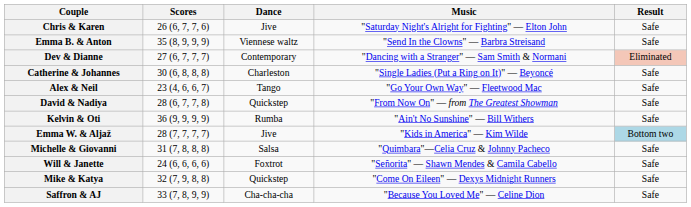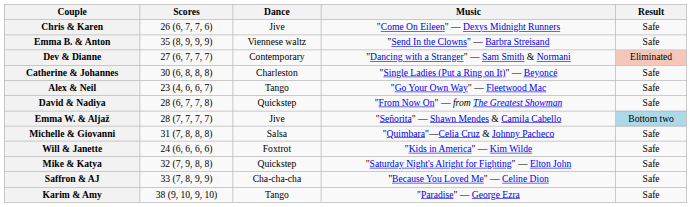 <table class="wikitable sortable" style="text-align:center; width: 90%">
 <tr>
 <th scope="col">Couple</th>
 <th scope="col">Scores</th>
 <th scope="col" class="unsortable">Dance</th>
 <th scope="col" class="unsortable">Music</th>
 <th scope="col" class="unsortable">Result</th>
 </tr>
 <tr>
 <th scope="row">Chris & Karen</th>
 <td>26 (6, 7, 7, 6)</td>
 <td>Jive</td>
-<td>"<a href='#'>Saturday Night's Alright for Fighting</a>" — <a href='#'>Elton John</a></td>
+<td>"<a href='#'>Come On Eileen</a>" — <a href='#'>Dexys Midnight Runners</a></td>
 <td>Safe</td>
 </tr>
 <tr>
 <th scope="row">Emma B. & Anton</th>
 <td>35 (8, 9, 9, 9)</td>
 <td>Viennese waltz</td>
 <td>"<a href='#'>Send In the Clowns</a>" — <a href='#'>Barbra Streisand</a></td>
 <td>Safe</td>
 </tr>
 <tr>
 <th scope="row">Dev & Dianne</th>
 <td>27 (6, 7, 7, 7)</td>
 <td>Contemporary</td>
 <td>"<a href='#'>Dancing with a Stranger</a>" — <a href='#'>Sam Smith</a> & <a href='#'>Normani</a></td>
 <td bgcolor="f4c7b8">Eliminated</td>
 </tr>
 <tr>
 <th scope="row">Catherine & Johannes</th>
 <td>30 (6, 8, 8, 8)</td>
 <td>Charleston</td>
 <td>"<a href='#'>Single Ladies (Put a Ring on It)</a>" — <a href='#'>Beyoncé</a></td>
 <td>Safe</td>
 </tr>
 <tr>
 <th scope="row">Alex & Neil</th>
 <td>23 (4, 6, 6, 7)</td>
 <td>Tango</td>
 <td>"<a href='#'>Go Your Own Way</a>" — <a href='#'>Fleetwood Mac</a></td>
 <td>Safe</td>
 </tr>
 <tr>
 <th scope="row">David & Nadiya</th>
 <td>28 (6, 7, 7, 8)</td>
 <td>Quickstep</td>
 <td>"<a href='#'>From Now On</a>" — <em>from <a href='#'>The Greatest Showman</a></em></td>
 <td>Safe</td>
 </tr>
 <tr>
-<th scope="row">Kelvin & Oti</th>
-<td>36 (9, 9, 9, 9)</td>
-<td>Rumba</td>
-<td>"<a href='#'>Ain't No Sunshine</a>" — <a href='#'>Bill Withers</a></td>
-<td>Safe</td>
-</tr>
-<tr>
 <th scope="row">Emma W. & Aljaž</th>
 <td>28 (7, 7, 7, 7)</td>
 <td>Jive</td>
-<td>"<a href='#'>Kids in America</a>" — <a href='#'>Kim Wilde</a></td>
+<td>"<a href='#'>Señorita</a>" — <a href='#'>Shawn Mendes</a> & <a href='#'>Camila Cabello</a></td>
 <td bgcolor="lightblue">Bottom two</td>
 </tr>
 <tr>
 <th scope="row">Michelle & Giovanni</th>
 <td>31 (7, 8, 8, 8)</td>
 <td>Salsa</td>
 <td>"<a href='#'>Quimbara</a>"—<a href='#'>Celia Cruz</a> & <a href='#'>Johnny Pacheco</a></td>
 <td>Safe</td>
 </tr>
 <tr>
 <th scope="row">Will & Janette</th>
 <td>24 (6, 6, 6, 6)</td>
 <td>Foxtrot</td>
-<td>"<a href='#'>Señorita</a>" — <a href='#'>Shawn Mendes</a> & <a href='#'>Camila Cabello</a></td>
+<td>"<a href='#'>Kids in America</a>" — <a href='#'>Kim Wilde</a></td>
 <td>Safe</td>
 </tr>
 <tr>
 <th scope="row">Mike & Katya</th>
 <td>32 (7, 9, 8, 8)</td>
 <td>Quickstep</td>
-<td>"<a href='#'>Come On Eileen</a>" — <a href='#'>Dexys Midnight Runners</a></td>
+<td>"<a href='#'>Saturday Night's Alright for Fighting</a>" — <a href='#'>Elton John</a></td>
 <td>Safe</td>
 </tr>
 <tr>
 <th scope="row">Saffron & AJ</th>
 <td>33 (7, 8, 9, 9)</td>
 <td>Cha-cha-cha</td>
 <td>"<a href='#'>Because You Loved Me</a>" — <a href='#'>Celine Dion</a></td>
 <td>Safe</td>
 </tr>
+<tr>
+<th scope="row">Karim & Amy</th>
+<td>38 (9, 10, 9, 10)</td>
+<td>Tango</td>
+<td>"<a href='#'>Paradise</a>" — <a href='#'>George Ezra</a></td>
+<td>Safe</td>
+</tr>
 </table>
